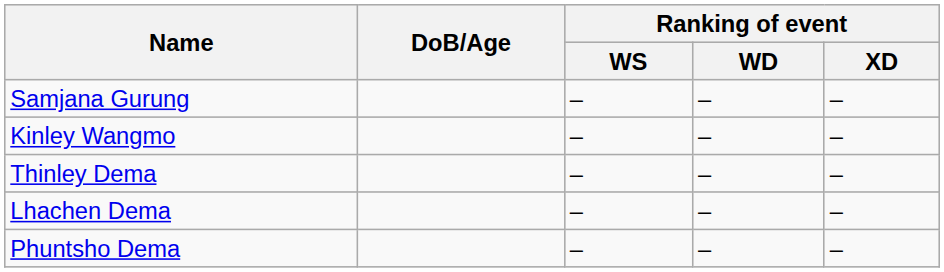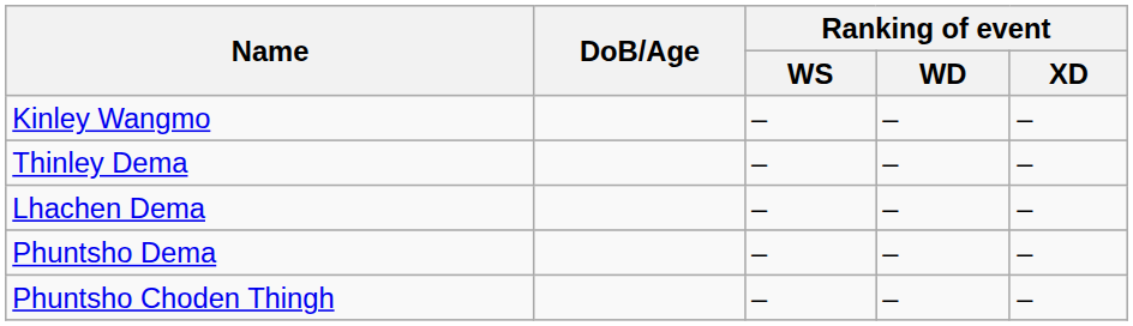 <table class="wikitable" style="width:600px; font-size:95%;">
 <tr>
 <th rowspan="2" align="left">Name</th>
 <th rowspan="2" align="left">DoB/Age</th>
 <th colspan="3" align="center">Ranking of event</th>
 </tr>
 <tr>
 <th align="center">WS</th>
 <th>WD</th>
 <th align="center">XD</th>
-</tr>
-<tr>
-<td><a href='#'>Samjana Gurung</a></td>
-<td></td>
-<td>–</td>
-<td>–</td>
-<td>–</td>
 </tr>
 <tr>
 <td><a href='#'>Kinley Wangmo</a></td>
 <td></td>
 <td>–</td>
 <td>–</td>
 <td>–</td>
 </tr>
 <tr>
 <td><a href='#'>Thinley Dema</a></td>
 <td></td>
 <td>–</td>
 <td>–</td>
 <td>–</td>
 </tr>
 <tr>
 <td><a href='#'>Lhachen Dema</a></td>
 <td></td>
 <td>–</td>
 <td>–</td>
 <td>–</td>
 </tr>
 <tr>
 <td><a href='#'>Phuntsho Dema</a></td>
 <td></td>
 <td>–</td>
 <td>–</td>
 <td>–</td>
 </tr>
+<tr>
+<td><a href='#'>Phuntsho Choden Thingh</a></td>
+<td></td>
+<td>–</td>
+<td>–</td>
+<td>–</td>
+</tr>
 </table>
